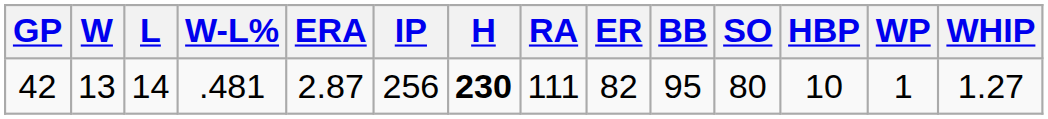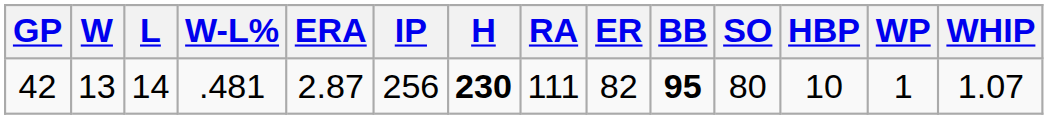 <table class="wikitable">
 <tr>
 <th><a href='#'>GP</a></th>
 <th><a href='#'>W</a></th>
 <th><a href='#'>L</a></th>
 <th><a href='#'>W-L%</a></th>
 <th><a href='#'>ERA</a></th>
 <th><a href='#'>IP</a></th>
 <th><a href='#'>H</a></th>
 <th><a href='#'>RA</a></th>
 <th><a href='#'>ER</a></th>
 <th><a href='#'>BB</a></th>
 <th><a href='#'>SO</a></th>
 <th><a href='#'>HBP</a></th>
 <th><a href='#'>WP</a></th>
 <th><a href='#'>WHIP</a></th>
 </tr>
 <tr align=center>
 <td>42</td>
 <td>13</td>
 <td>14</td>
 <td>.481</td>
 <td>2.87</td>
 <td>256</td>
 <td><strong>230</strong></td>
 <td>111</td>
 <td>82</td>
-<td>95</td>
+<td><strong>95</strong></td>
 <td>80</td>
 <td>10</td>
 <td>1</td>
-<td>1.27</td>
+<td>1.07</td>
 </tr>
 </table>
